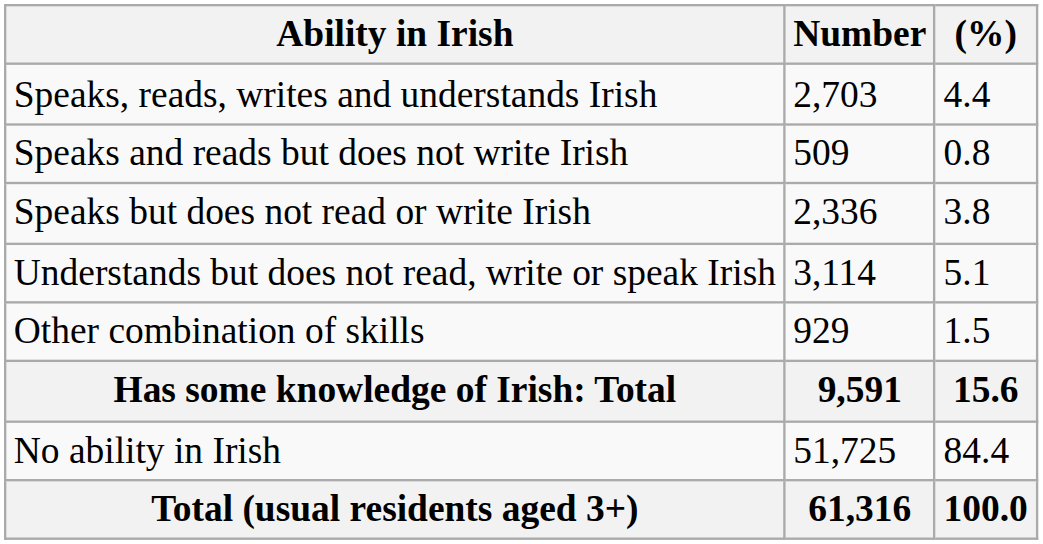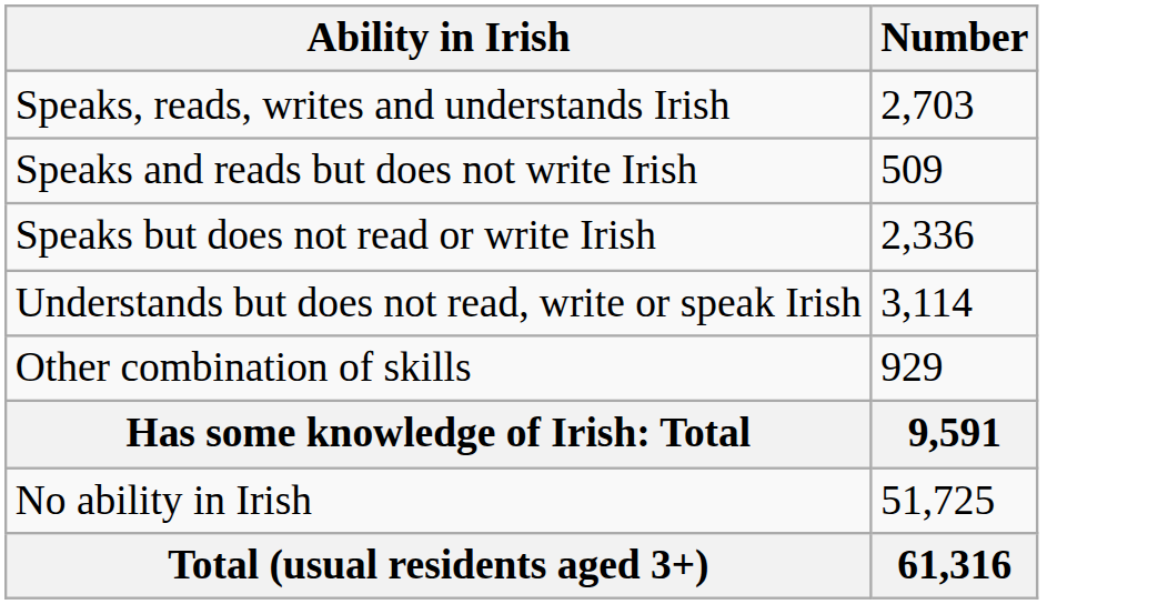 <table class="wikitable">
 <tr>
 <th>Ability in Irish</th>
 <th>Number</th>
-<th>(%)</th>
 </tr>
 <tr>
 <td>Speaks, reads, writes and understands Irish</td>
 <td>2,703</td>
-<td>4.4</td>
 </tr>
 <tr>
 <td>Speaks and reads but does not write Irish</td>
 <td>509</td>
-<td>0.8</td>
 </tr>
 <tr>
 <td>Speaks but does not read or write Irish</td>
 <td>2,336</td>
-<td>3.8</td>
 </tr>
 <tr>
 <td>Understands but does not read, write or speak Irish</td>
 <td>3,114</td>
-<td>5.1</td>
 </tr>
 <tr>
 <td>Other combination of skills</td>
 <td>929</td>
-<td>1.5</td>
 </tr>
 <tr>
 <th>Has some knowledge of Irish: Total</th>
 <th>9,591</th>
-<th>15.6</th>
 </tr>
 <tr>
 <td>No ability in Irish</td>
 <td>51,725</td>
-<td>84.4</td>
 </tr>
 <tr>
 <th>Total (usual residents aged 3+)</th>
 <th>61,316</th>
-<th>100.0</th>
 </tr>
 </table>
